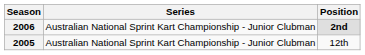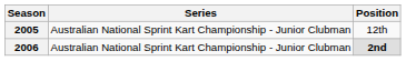 <table class="wikitable" style="font-size: 85%; text-align:center">
 <tr>
 <th>Season</th>
 <th>Series</th>
 <th>Position</th>
 </tr>
 <tr>
+<th>2005</th>
+<td align="left">Australian National Sprint Kart Championship - Junior Clubman</td>
+<td>12th</td>
+</tr>
+<tr>
 <th>2006</th>
 <td align="left">Australian National Sprint Kart Championship - Junior Clubman</td>
 <td align="center" style="background: #dfdfdf"><strong>2nd</strong></td>
 </tr>
-<tr>
-<th>2005</th>
-<td align="left">Australian National Sprint Kart Championship - Junior Clubman</td>
-<td>12th</td>
-</tr>
 </table>
